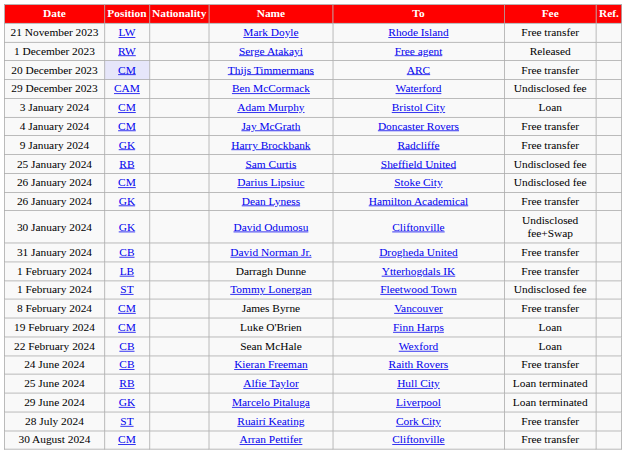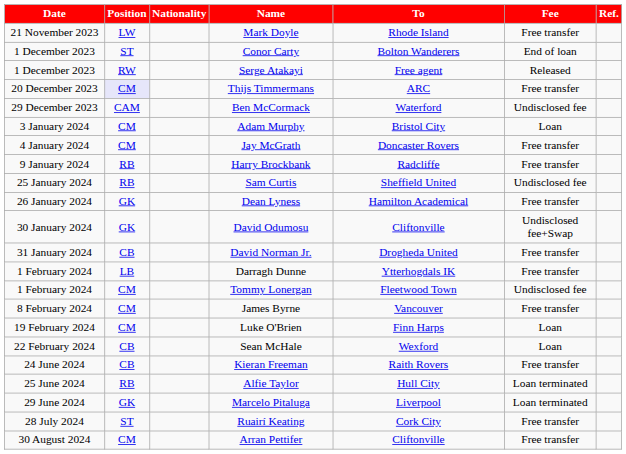 <table class="wikitable"  style="text-align:center; font-size:90%; ">
 <tr>
 <th style="background:red; color:#FFFFFF; width:120px;">Date</th>
 <th style="background:red; color:#FFFFFF; width:50px;">Position</th>
 <th style="background:red; color:#FFFFFF; width:50px;">Nationality</th>
 <th style="background:red; color:#FFFFFF; width:150px;">Name</th>
 <th style="background:red; color:#FFFFFF; width:210px;">To</th>
 <th style="background:red; color:#FFFFFF; width:110px;">Fee</th>
 <th style="background:red; color:#FFFFFF; width:25px;">Ref.</th>
 </tr>
 <tr>
 <td>21 November 2023</td>
 <td><a href='#'>LW</a></td>
 <td></td>
 <td><a href='#'>Mark Doyle</a></td>
 <td> <a href='#'>Rhode Island</a></td>
 <td>Free transfer</td>
+<td></td>
+</tr>
+<tr>
+<td>1 December 2023</td>
+<td><a href='#'>ST</a></td>
+<td></td>
+<td><a href='#'>Conor Carty</a></td>
+<td> <a href='#'>Bolton Wanderers</a></td>
+<td>End of loan</td>
 <td></td>
 </tr>
 <tr>
 <td>1 December 2023</td>
 <td><a href='#'>RW</a></td>
 <td></td>
 <td><a href='#'>Serge Atakayi</a></td>
 <td><a href='#'>Free agent</a></td>
 <td>Released</td>
 <td></td>
 </tr>
 <tr>
 <td>20 December 2023</td>
 <td style="background: lavender;"><a href='#'>CM</a></td>
 <td></td>
 <td><a href='#'>Thijs Timmermans</a></td>
 <td> <a href='#'>ARC</a></td>
 <td>Free transfer</td>
 <td></td>
 </tr>
 <tr>
 <td>29 December 2023</td>
 <td><a href='#'>CAM</a></td>
 <td></td>
 <td><a href='#'>Ben McCormack</a></td>
 <td> <a href='#'>Waterford</a></td>
 <td>Undisclosed fee</td>
 <td></td>
 </tr>
 <tr>
 <td>3 January 2024</td>
 <td><a href='#'>CM</a></td>
 <td></td>
 <td><a href='#'>Adam Murphy</a></td>
 <td> <a href='#'>Bristol City</a></td>
 <td>Loan</td>
 <td></td>
 </tr>
 <tr>
 <td>4 January 2024</td>
 <td><a href='#'>CM</a></td>
 <td></td>
 <td><a href='#'>Jay McGrath</a></td>
 <td> <a href='#'>Doncaster Rovers</a></td>
 <td>Free transfer</td>
 <td></td>
 </tr>
 <tr>
 <td>9 January 2024</td>
-<td><a href='#'>GK</a></td>
+<td><a href='#'>RB</a></td>
 <td></td>
 <td><a href='#'>Harry Brockbank</a></td>
 <td> <a href='#'>Radcliffe</a></td>
 <td>Free transfer</td>
 <td></td>
 </tr>
 <tr>
 <td>25 January 2024</td>
 <td><a href='#'>RB</a></td>
 <td></td>
 <td><a href='#'>Sam Curtis</a></td>
 <td> <a href='#'>Sheffield United</a></td>
-<td>Undisclosed fee</td>
-<td></td>
-</tr>
-<tr>
-<td>26 January 2024</td>
-<td><a href='#'>CM</a></td>
-<td></td>
-<td><a href='#'>Darius Lipsiuc</a></td>
-<td> <a href='#'>Stoke City</a></td>
 <td>Undisclosed fee</td>
 <td></td>
 </tr>
 <tr>
 <td>26 January 2024</td>
 <td><a href='#'>GK</a></td>
 <td></td>
 <td><a href='#'>Dean Lyness</a></td>
 <td> <a href='#'>Hamilton Academical</a></td>
 <td>Free transfer</td>
 <td></td>
 </tr>
 <tr>
 <td>30 January 2024</td>
 <td><a href='#'>GK</a></td>
 <td></td>
 <td><a href='#'>David Odumosu</a></td>
 <td> <a href='#'>Cliftonville</a></td>
 <td>Undisclosed fee+Swap</td>
 <td></td>
 </tr>
 <tr>
 <td>31 January 2024</td>
 <td><a href='#'>CB</a></td>
 <td></td>
 <td><a href='#'>David Norman Jr.</a></td>
 <td> <a href='#'>Drogheda United</a></td>
 <td>Free transfer</td>
 <td></td>
 </tr>
 <tr>
 <td>1 February 2024</td>
 <td><a href='#'>LB</a></td>
 <td></td>
 <td>Darragh Dunne</td>
 <td> <a href='#'>Ytterhogdals IK</a></td>
 <td>Free transfer</td>
 <td></td>
 </tr>
 <tr>
 <td>1 February 2024</td>
-<td><a href='#'>ST</a></td>
+<td><a href='#'>CM</a></td>
 <td></td>
 <td><a href='#'>Tommy Lonergan</a></td>
 <td> <a href='#'>Fleetwood Town</a></td>
 <td>Undisclosed fee</td>
 <td></td>
 </tr>
 <tr>
 <td>8 February 2024</td>
 <td><a href='#'>CM</a></td>
 <td></td>
 <td>James Byrne</td>
 <td> <a href='#'>Vancouver</a></td>
 <td>Free transfer</td>
 <td></td>
 </tr>
 <tr>
 <td>19 February 2024</td>
 <td><a href='#'>CM</a></td>
 <td></td>
 <td>Luke O'Brien</td>
 <td> <a href='#'>Finn Harps</a></td>
 <td>Loan</td>
 <td></td>
 </tr>
 <tr>
 <td>22 February 2024</td>
 <td><a href='#'>CB</a></td>
 <td></td>
 <td>Sean McHale</td>
 <td> <a href='#'>Wexford</a></td>
 <td>Loan</td>
 <td></td>
 </tr>
 <tr>
 <td>24 June 2024</td>
 <td><a href='#'>CB</a></td>
 <td></td>
 <td><a href='#'>Kieran Freeman</a></td>
 <td> <a href='#'>Raith Rovers</a></td>
 <td>Free transfer</td>
 <td></td>
 </tr>
 <tr>
 <td>25 June 2024</td>
 <td><a href='#'>RB</a></td>
 <td></td>
 <td><a href='#'>Alfie Taylor</a></td>
 <td> <a href='#'>Hull City</a></td>
 <td>Loan terminated</td>
 <td></td>
 </tr>
 <tr>
 <td>29 June 2024</td>
 <td><a href='#'>GK</a></td>
 <td></td>
 <td><a href='#'>Marcelo Pitaluga</a></td>
 <td> <a href='#'>Liverpool</a></td>
 <td>Loan terminated</td>
 <td></td>
 </tr>
 <tr>
 <td>28 July 2024</td>
 <td><a href='#'>ST</a></td>
 <td></td>
 <td><a href='#'>Ruairí Keating</a></td>
 <td> <a href='#'>Cork City</a></td>
 <td>Free transfer</td>
 <td></td>
 </tr>
 <tr>
 <td>30 August 2024</td>
 <td><a href='#'>CM</a></td>
 <td></td>
 <td><a href='#'>Arran Pettifer</a></td>
 <td> <a href='#'>Cliftonville</a></td>
 <td>Free transfer</td>
 <td></td>
 </tr>
 </table>
